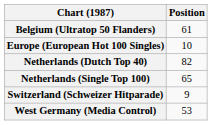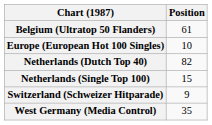 <table class="wikitable sortable plainrowheaders" style="text-align:center">
 <tr>
 <th scope="col">Chart (1987)</th>
 <th scope="col">Position</th>
 </tr>
 <tr>
 <th scope="row">Belgium (Ultratop 50 Flanders)</th>
 <td>61</td>
 </tr>
 <tr>
 <th scope="row">Europe (European Hot 100 Singles)</th>
 <td>10</td>
 </tr>
 <tr>
 <th scope="row">Netherlands (Dutch Top 40)</th>
 <td>82</td>
 </tr>
 <tr>
 <th scope="row">Netherlands (Single Top 100)</th>
-<td>65</td>
+<td>15</td>
 </tr>
 <tr>
 <th scope="row">Switzerland (Schweizer Hitparade)</th>
 <td>9</td>
 </tr>
 <tr>
 <th scope="row">West Germany (Media Control)</th>
-<td>53</td>
+<td>35</td>
 </tr>
 </table>
